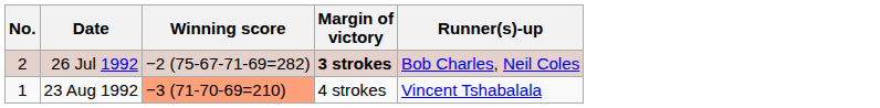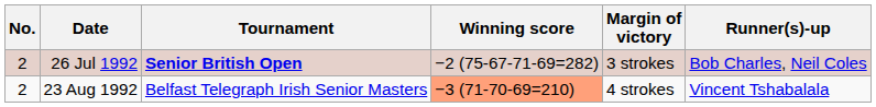 <table class="wikitable" style="font-size:95%;">
 <tr>
 <th>No.</th>
 <th>Date</th>
+<th>Tournament</th>
 <th>Winning score</th>
 <th>Margin of<br>victory</th>
 <th>Runner(s)-up</th>
 </tr>
 <tr style="background:#e5d1cb;">
 <td align=center>2</td>
 <td align=right>26 Jul <a href='#'>1992</a></td>
+<td><strong><a href='#'>Senior British Open</a></strong></td>
 <td>−2 (75-67-71-69=282)</td>
-<td><strong>3 strokes</strong></td>
+<td>3 strokes</td>
 <td> <a href='#'>Bob Charles</a>,  <a href='#'>Neil Coles</a></td>
 </tr>
 <tr>
-<td align=center>1</td>
+<td align=center>2</td>
 <td align=right>23 Aug 1992</td>
+<td><a href='#'>Belfast Telegraph Irish Senior Masters</a></td>
 <td style="background: lightsalmon;">−3 (71-70-69=210)</td>
 <td>4 strokes</td>
 <td> <a href='#'>Vincent Tshabalala</a></td>
 </tr>
 </table>
